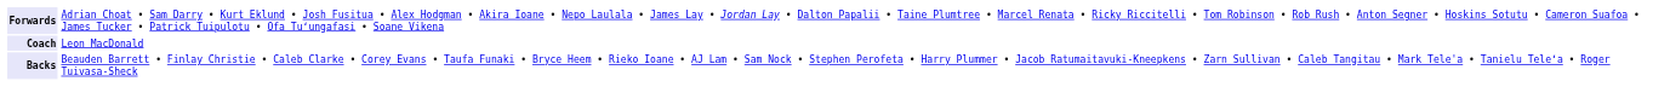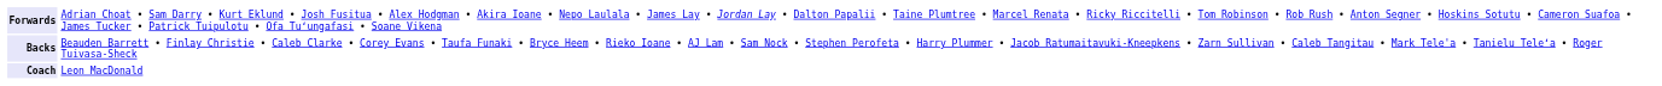 <table cellpadding="2" style="border: 1px solid white; font-size:90%;">
 <tr>
 <td style="text-align:right;" bgcolor="lavender"><strong>Forwards</strong></td>
 <td style="text-align:left;"><a href='#'>Adrian Choat</a> • <a href='#'>Sam Darry</a> • <a href='#'>Kurt Eklund</a> • <a href='#'>Josh Fusitua</a> • <a href='#'>Alex Hodgman</a> • <a href='#'>Akira Ioane</a> • <a href='#'>Nepo Laulala</a> • <a href='#'>James Lay</a> • <em><a href='#'>Jordan Lay</a></em> • <a href='#'>Dalton Papalii</a> • <a href='#'>Taine Plumtree</a> • <a href='#'>Marcel Renata</a> • <a href='#'>Ricky Riccitelli</a> • <a href='#'>Tom Robinson</a> • <a href='#'>Rob Rush</a> • <a href='#'>Anton Segner</a> • <a href='#'>Hoskins Sotutu</a> • <a href='#'>Cameron Suafoa</a> • <a href='#'>James Tucker</a> • <a href='#'>Patrick Tuipulotu</a> • <a href='#'>Ofa Tuʻungafasi</a> • <a href='#'>Soane Vikena</a></td>
 </tr>
 <tr>
+<td style="text-align:right;" bgcolor="lavender"><strong>Backs</strong></td>
+<td style="text-align:left;"><a href='#'>Beauden Barrett</a> • <a href='#'>Finlay Christie</a> • <a href='#'>Caleb Clarke</a> • <a href='#'>Corey Evans</a> • <a href='#'>Taufa Funaki</a> • <a href='#'>Bryce Heem</a> • <a href='#'>Rieko Ioane</a> • <a href='#'>AJ Lam</a> • <a href='#'>Sam Nock</a> • <a href='#'>Stephen Perofeta</a> • <a href='#'>Harry Plummer</a> • <a href='#'>Jacob Ratumaitavuki-Kneepkens</a> • <a href='#'>Zarn Sullivan</a> • <a href='#'>Caleb Tangitau</a> • <a href='#'>Mark Tele'a</a> • <a href='#'>Tanielu Teleʻa</a> • <a href='#'>Roger Tuivasa-Sheck</a></td>
+</tr>
+<tr>
 <td style="text-align:right;" bgcolor="lavender"><strong>Coach</strong></td>
 <td style="text-align:left;"><a href='#'>Leon MacDonald</a></td>
 </tr>
-<tr>
-<td style="text-align:right;" bgcolor="lavender"><strong>Backs</strong></td>
-<td style="text-align:left;"><a href='#'>Beauden Barrett</a> • <a href='#'>Finlay Christie</a> • <a href='#'>Caleb Clarke</a> • <a href='#'>Corey Evans</a> • <a href='#'>Taufa Funaki</a> • <a href='#'>Bryce Heem</a> • <a href='#'>Rieko Ioane</a> • <a href='#'>AJ Lam</a> • <a href='#'>Sam Nock</a> • <a href='#'>Stephen Perofeta</a> • <a href='#'>Harry Plummer</a> • <a href='#'>Jacob Ratumaitavuki-Kneepkens</a> • <a href='#'>Zarn Sullivan</a> • <a href='#'>Caleb Tangitau</a> • <a href='#'>Mark Tele'a</a> • <a href='#'>Tanielu Teleʻa</a> • <a href='#'>Roger Tuivasa-Sheck</a></td>
-</tr>
 </table>
